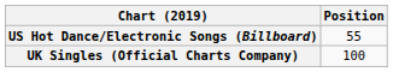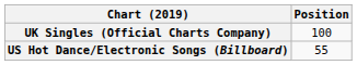 <table class="wikitable sortable plainrowheaders" style="text-align:center">
 <tr>
 <th scope="col">Chart (2019)</th>
 <th scope="col">Position</th>
 </tr>
 <tr>
+<th scope="row">UK Singles (Official Charts Company)</th>
+<td>100</td>
+</tr>
+<tr>
 <th scope="row">US Hot Dance/Electronic Songs (<em>Billboard</em>)</th>
 <td>55</td>
 </tr>
-<tr>
-<th scope="row">UK Singles (Official Charts Company)</th>
-<td>100</td>
-</tr>
 </table>
